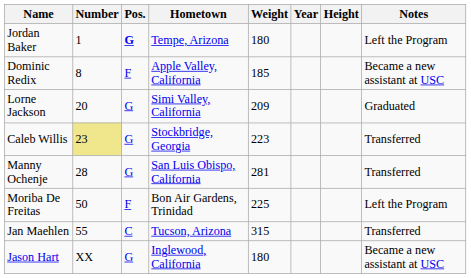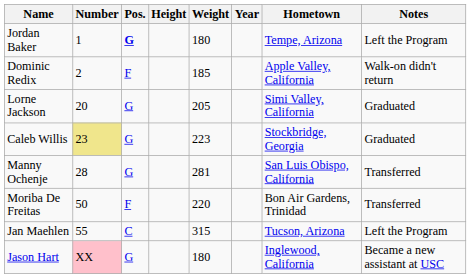 <table class="wikitable sortable" border="1">
 <tr>
 <th>Name</th>
 <th>Number</th>
 <th>Pos.</th>
-<th>Hometown</th>
+<th>Height</th>
 <th>Weight</th>
 <th>Year</th>
-<th>Height</th>
+<th>Hometown</th>
 <th class="unsortable">Notes</th>
 </tr>
 <tr>
 <td>Jordan Baker</td>
 <td>1</td>
 <td><strong><a href='#'>G</a></strong></td>
-<td><a href='#'>Tempe, Arizona</a></td>
+<td></td>
 <td>180</td>
 <td></td>
-<td></td>
+<td><a href='#'>Tempe, Arizona</a></td>
 <td>Left the Program</td>
 </tr>
 <tr>
 <td>Dominic Redix</td>
-<td>8</td>
+<td>2</td>
 <td><a href='#'>F</a></td>
-<td><a href='#'>Apple Valley, California</a></td>
+<td></td>
 <td>185</td>
 <td></td>
-<td></td>
-<td>Became a new assistant at <a href='#'>USC</a></td>
+<td><a href='#'>Apple Valley, California</a></td>
+<td>Walk-on didn't return</td>
 </tr>
 <tr>
 <td>Lorne Jackson</td>
 <td>20</td>
 <td><a href='#'>G</a></td>
+<td></td>
+<td>205</td>
+<td></td>
 <td><a href='#'>Simi Valley, California</a></td>
-<td>209</td>
-<td></td>
-<td></td>
 <td>Graduated</td>
 </tr>
 <tr>
 <td>Caleb Willis</td>
 <td style="background: khaki;">23</td>
 <td><a href='#'>G</a></td>
-<td><a href='#'>Stockbridge, Georgia</a></td>
+<td></td>
 <td>223</td>
 <td></td>
-<td></td>
-<td>Transferred</td>
+<td><a href='#'>Stockbridge, Georgia</a></td>
+<td>Graduated</td>
 </tr>
 <tr>
 <td>Manny Ochenje</td>
 <td>28</td>
 <td><a href='#'>G</a></td>
-<td><a href='#'>San Luis Obispo, California</a></td>
+<td></td>
 <td>281</td>
 <td></td>
-<td></td>
+<td><a href='#'>San Luis Obispo, California</a></td>
 <td>Transferred</td>
 </tr>
 <tr>
 <td>Moriba De Freitas</td>
 <td>50</td>
 <td><a href='#'>F</a></td>
+<td></td>
+<td>220</td>
+<td></td>
 <td>Bon Air Gardens, Trinidad</td>
-<td>225</td>
-<td></td>
-<td></td>
-<td>Left the Program</td>
+<td>Transferred</td>
 </tr>
 <tr>
 <td>Jan Maehlen</td>
 <td>55</td>
 <td><a href='#'>C</a></td>
-<td><a href='#'>Tucson, Arizona</a></td>
+<td></td>
 <td>315</td>
 <td></td>
-<td></td>
-<td>Transferred</td>
+<td><a href='#'>Tucson, Arizona</a></td>
+<td>Left the Program</td>
 </tr>
 <tr>
 <td><a href='#'>Jason Hart</a></td>
-<td>XX</td>
+<td style="background: pink;">XX</td>
 <td><a href='#'>G</a></td>
-<td><a href='#'>Inglewood, California</a></td>
+<td></td>
 <td>180</td>
 <td></td>
-<td></td>
+<td><a href='#'>Inglewood, California</a></td>
 <td>Became a new assistant at <a href='#'>USC</a></td>
 </tr>
 </table>
